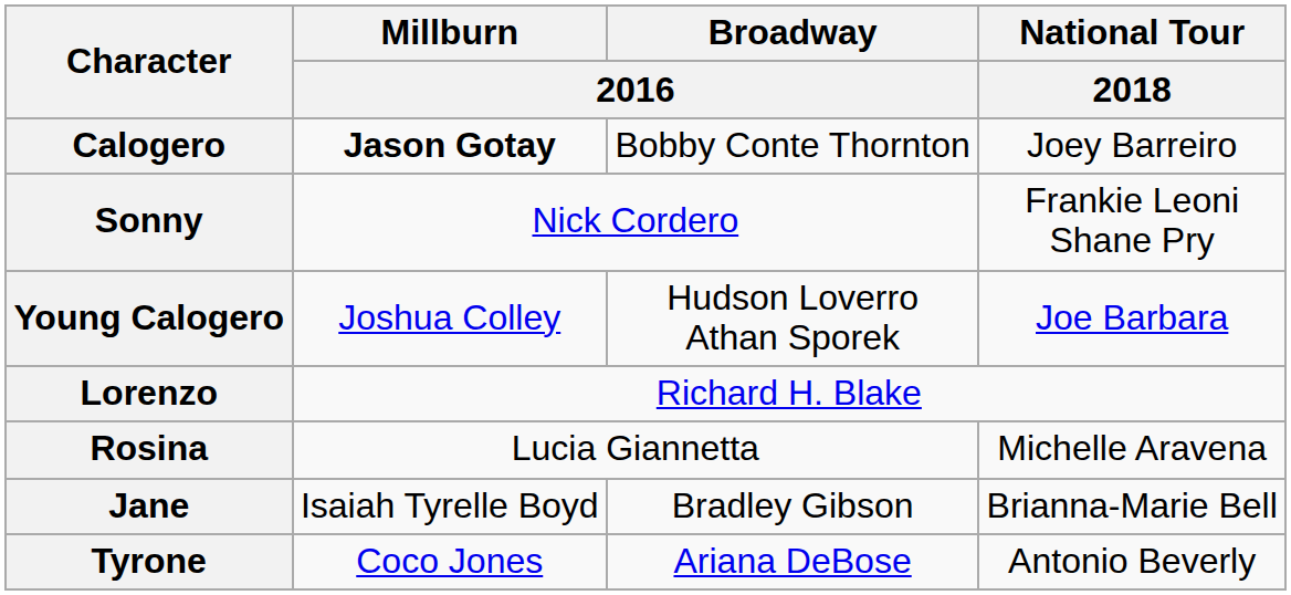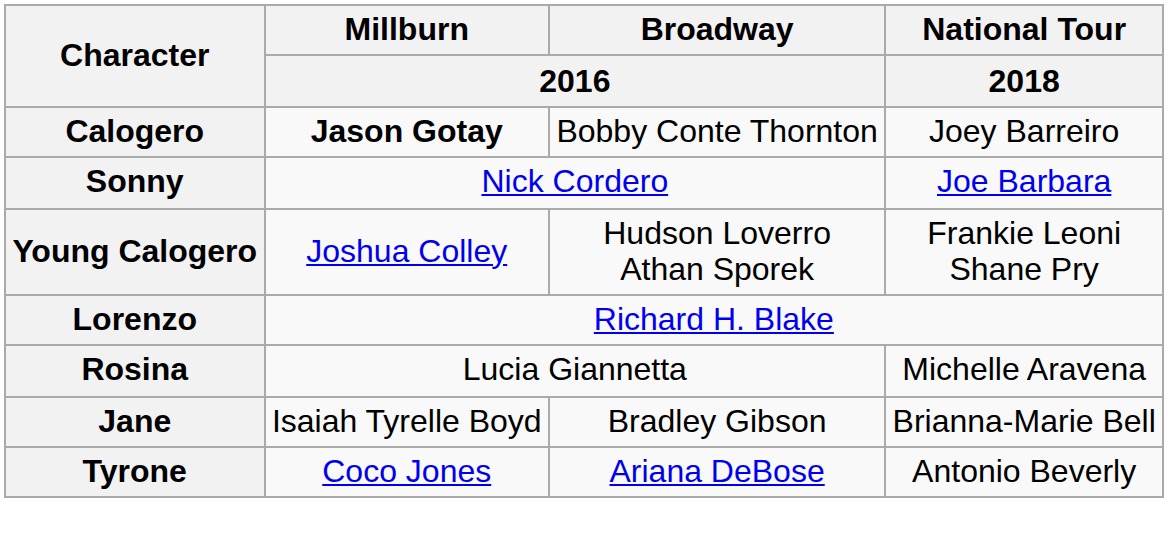 <table class="wikitable" 95%>
 <tr>
 <th rowspan="2">Character</th>
 <th>Millburn</th>
 <th>Broadway</th>
 <th>National Tour</th>
 </tr>
 <tr>
 <th colspan="2">2016</th>
 <th>2018</th>
 </tr>
 <tr>
 <th scope="row" align="center">Calogero</th>
 <td align="center"><strong>Jason Gotay</strong></td>
 <td align="center">Bobby Conte Thornton</td>
 <td align="center">Joey Barreiro</td>
 </tr>
 <tr>
 <th scope"row" align="center">Sonny</th>
 <td colspan="2" align="center"><a href='#'>Nick Cordero</a></td>
-<td align="center">Frankie Leoni <br> Shane Pry</td>
+<td align="center"><a href='#'>Joe Barbara</a></td>
 </tr>
 <tr>
 <th scope="row" align="center">Young Calogero</th>
 <td align="center"><a href='#'>Joshua Colley</a></td>
 <td align="center">Hudson Loverro <br> Athan Sporek</td>
-<td align="center"><a href='#'>Joe Barbara</a></td>
+<td align="center">Frankie Leoni <br> Shane Pry</td>
 </tr>
 <tr>
 <th scope="row" align="center">Lorenzo</th>
 <td colspan="3" align="center"><a href='#'>Richard H. Blake</a></td>
 </tr>
 <tr>
 <th scope="row" align="center">Rosina</th>
 <td colspan="2" align="center">Lucia Giannetta</td>
 <td align="center">Michelle Aravena</td>
 </tr>
 <tr>
 <th scope="row" align="center">Jane</th>
 <td align="center">Isaiah Tyrelle Boyd</td>
 <td align="center">Bradley Gibson</td>
 <td align="center">Brianna-Marie Bell</td>
 </tr>
 <tr>
 <th scope="row" align="center">Tyrone</th>
 <td align="center"><a href='#'>Coco Jones</a></td>
 <td align="center"><a href='#'>Ariana DeBose</a></td>
 <td align="center">Antonio Beverly</td>
 </tr>
 </table>
